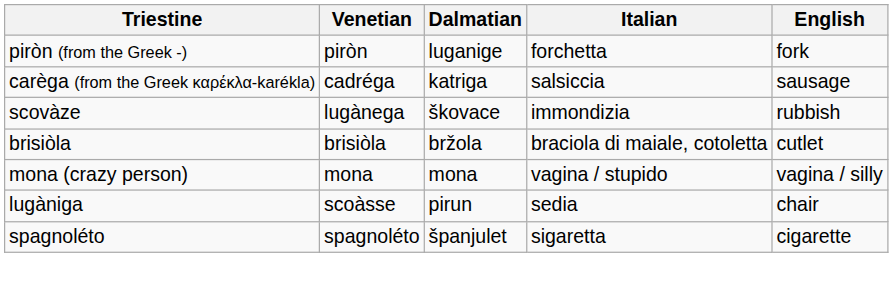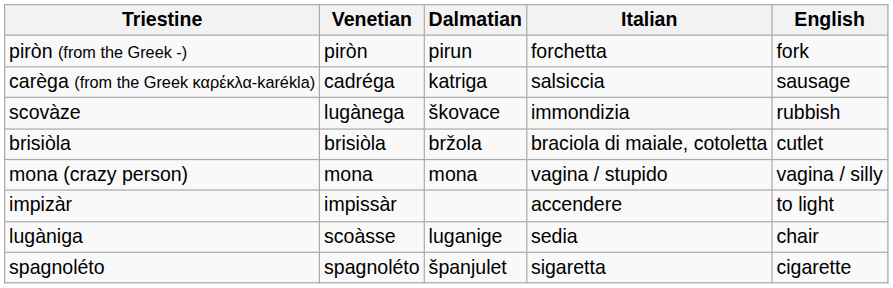 <table class="wikitable">
 <tr>
 <th>Triestine</th>
 <th>Venetian</th>
 <th>Dalmatian</th>
 <th>Italian</th>
 <th>English</th>
 </tr>
 <tr>
 <td>piròn <small>(from the Greek -)</small></td>
 <td>piròn</td>
-<td>luganige</td>
+<td>pirun</td>
 <td>forchetta</td>
 <td>fork</td>
 </tr>
 <tr>
 <td>carèga <small>(from the Greek καρέκλα-karékla)</small></td>
 <td>cadréga</td>
 <td>katriga</td>
 <td>salsiccia</td>
 <td>sausage</td>
 </tr>
 <tr>
 <td>scovàze</td>
 <td>lugànega</td>
 <td>škovace</td>
 <td>immondizia</td>
 <td>rubbish</td>
 </tr>
 <tr>
 <td>brisiòla</td>
 <td>brisiòla</td>
 <td>bržola</td>
 <td>braciola di maiale, cotoletta</td>
 <td>cutlet</td>
 </tr>
 <tr>
 <td>mona (crazy person)</td>
 <td>mona</td>
 <td>mona</td>
 <td>vagina / stupido</td>
 <td>vagina / silly</td>
 </tr>
 <tr>
+<td>impizàr</td>
+<td>impissàr</td>
+<td></td>
+<td>accendere</td>
+<td>to light</td>
+</tr>
+<tr>
 <td>lugàniga</td>
 <td>scoàsse</td>
-<td>pirun</td>
+<td>luganige</td>
 <td>sedia</td>
 <td>chair</td>
 </tr>
 <tr>
 <td>spagnoléto</td>
 <td>spagnoléto</td>
 <td>španjulet</td>
 <td>sigaretta</td>
 <td>cigarette</td>
 </tr>
 </table>
